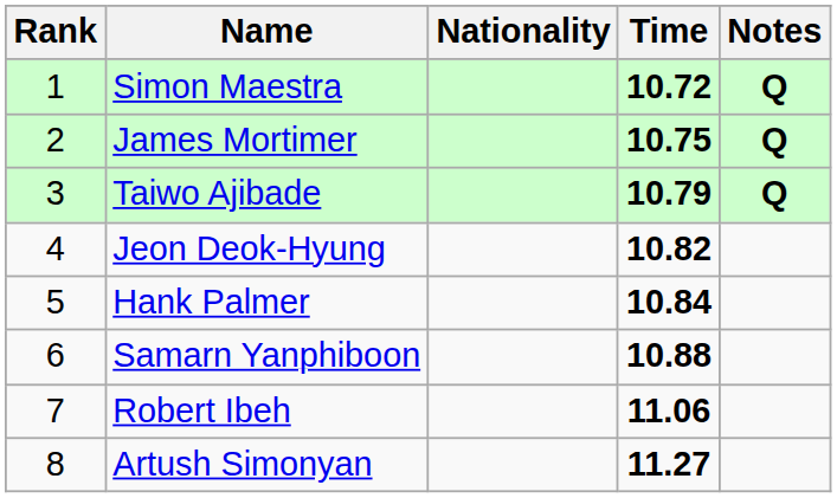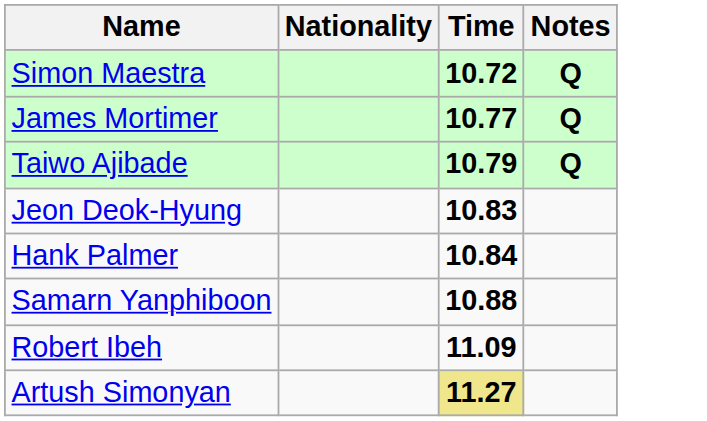 <table class="wikitable sortable" style="text-align:center">
 <tr>
-<th>Rank</th>
 <th>Name</th>
 <th>Nationality</th>
 <th>Time</th>
 <th>Notes</th>
 </tr>
 <tr bgcolor=ccffcc>
-<td>1</td>
 <td align=left><a href='#'>Simon Maestra</a></td>
 <td align=left></td>
 <td><strong>10.72</strong></td>
 <td><strong>Q</strong></td>
 </tr>
 <tr bgcolor=ccffcc>
-<td>2</td>
 <td align=left><a href='#'>James Mortimer</a></td>
 <td align=left></td>
-<td><strong>10.75</strong></td>
+<td><strong>10.77</strong></td>
 <td><strong>Q</strong></td>
 </tr>
 <tr bgcolor=ccffcc>
-<td>3</td>
 <td align=left><a href='#'>Taiwo Ajibade</a></td>
 <td align=left></td>
 <td><strong>10.79</strong></td>
 <td><strong>Q</strong></td>
 </tr>
 <tr>
-<td>4</td>
 <td align=left><a href='#'>Jeon Deok-Hyung</a></td>
 <td align=left></td>
-<td><strong>10.82</strong></td>
+<td><strong>10.83</strong></td>
 <td></td>
 </tr>
 <tr>
-<td>5</td>
 <td align=left><a href='#'>Hank Palmer</a></td>
 <td align=left></td>
 <td><strong>10.84</strong></td>
 <td></td>
 </tr>
 <tr>
-<td>6</td>
 <td align=left><a href='#'>Samarn Yanphiboon</a></td>
 <td align=left></td>
 <td><strong>10.88</strong></td>
 <td></td>
 </tr>
 <tr>
-<td>7</td>
 <td align=left><a href='#'>Robert Ibeh</a></td>
 <td align=left></td>
-<td><strong>11.06</strong></td>
+<td><strong>11.09</strong></td>
 <td></td>
 </tr>
 <tr>
-<td>8</td>
 <td align=left><a href='#'>Artush Simonyan</a></td>
 <td align=left></td>
-<td><strong>11.27</strong></td>
+<td style="background: khaki;"><strong>11.27</strong></td>
 <td></td>
 </tr>
 </table>
